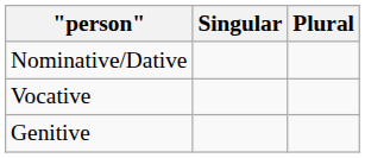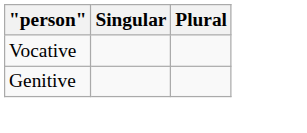 <table class="wikitable">
 <tr>
 <th> "person"</th>
 <th>Singular</th>
 <th>Plural</th>
-</tr>
-<tr>
-<td>Nominative/Dative</td>
-<td> </td>
-<td> </td>
 </tr>
 <tr>
 <td>Vocative</td>
 <td> </td>
 <td> </td>
 </tr>
 <tr>
 <td>Genitive</td>
 <td> </td>
 <td> </td>
 </tr>
 </table>
